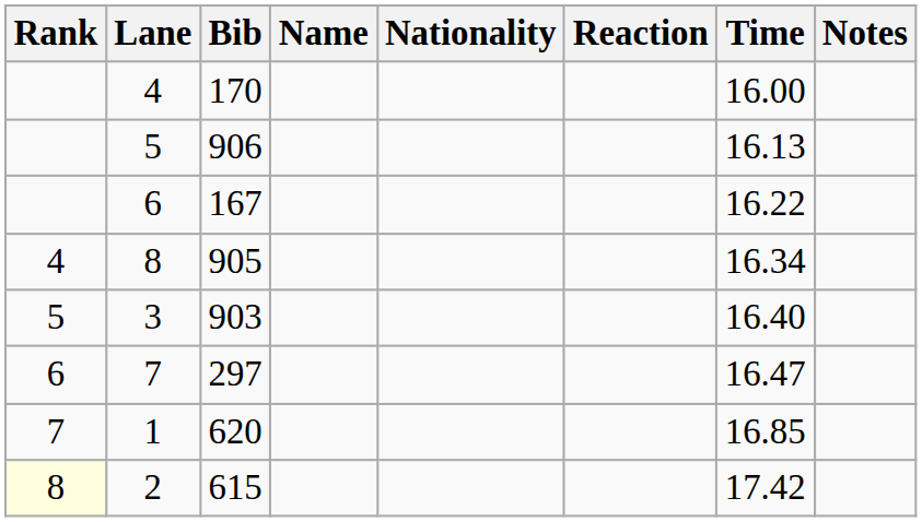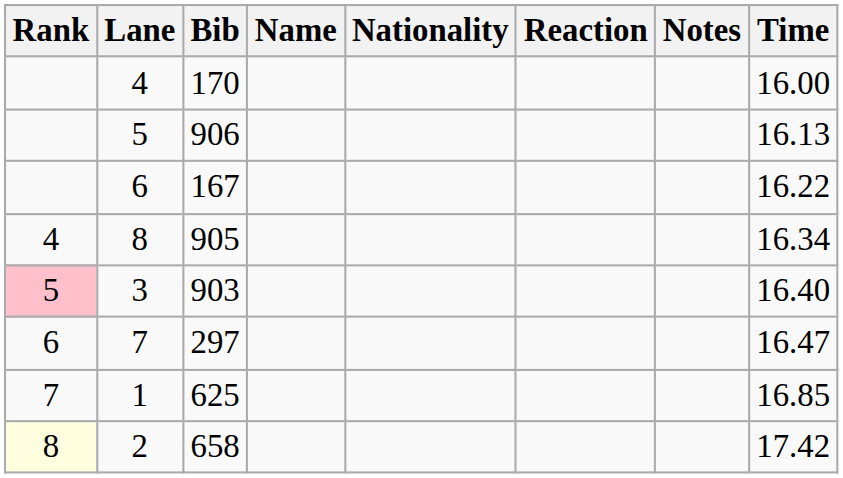 <table class="wikitable sortable" style="text-align:center">
 <tr>
 <th>Rank</th>
 <th>Lane</th>
 <th>Bib</th>
 <th>Name</th>
 <th>Nationality</th>
 <th>Reaction</th>
+<th>Notes</th>
 <th>Time</th>
-<th>Notes</th>
 </tr>
 <tr>
 <td></td>
 <td>4</td>
 <td>170</td>
 <td align=left></td>
 <td align=left></td>
 <td></td>
+<td></td>
 <td>16.00</td>
-<td></td>
 </tr>
 <tr>
 <td></td>
 <td>5</td>
 <td>906</td>
 <td align=left></td>
 <td align=left></td>
 <td></td>
+<td></td>
 <td>16.13</td>
-<td></td>
 </tr>
 <tr>
 <td></td>
 <td>6</td>
 <td>167</td>
 <td align=left></td>
 <td align=left></td>
 <td></td>
+<td></td>
 <td>16.22</td>
-<td></td>
 </tr>
 <tr>
 <td>4</td>
 <td>8</td>
 <td>905</td>
 <td align=left></td>
 <td align=left></td>
 <td></td>
+<td></td>
 <td>16.34</td>
-<td></td>
 </tr>
 <tr>
-<td>5</td>
+<td style="background: pink;">5</td>
 <td>3</td>
 <td>903</td>
 <td align=left></td>
 <td align=left></td>
 <td></td>
+<td></td>
 <td>16.40</td>
-<td></td>
 </tr>
 <tr>
 <td>6</td>
 <td>7</td>
 <td>297</td>
 <td align=left></td>
 <td align=left></td>
 <td></td>
+<td></td>
 <td>16.47</td>
-<td></td>
 </tr>
 <tr>
 <td>7</td>
 <td>1</td>
-<td>620</td>
+<td>625</td>
 <td align=left></td>
 <td align=left></td>
 <td></td>
+<td></td>
 <td>16.85</td>
-<td></td>
 </tr>
 <tr>
 <td style="background: lightyellow;">8</td>
 <td>2</td>
-<td>615</td>
+<td>658</td>
 <td align=left></td>
 <td align=left></td>
 <td></td>
+<td></td>
 <td>17.42</td>
-<td></td>
 </tr>
 </table>
